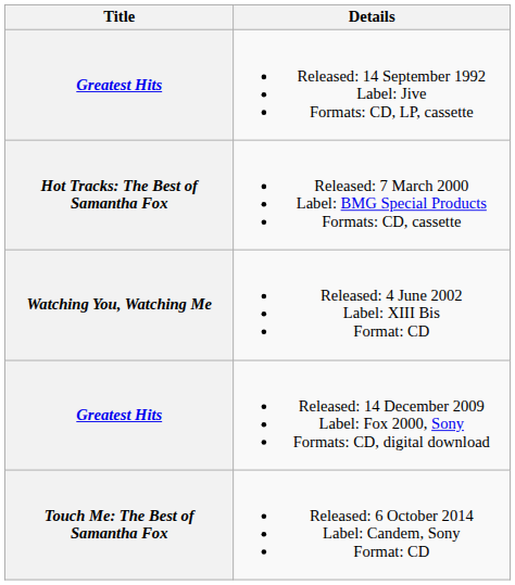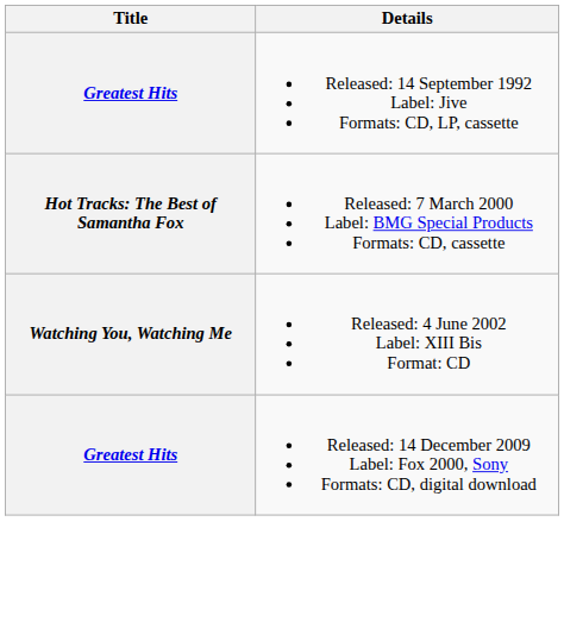 <table class="wikitable plainrowheaders" style="text-align:center">
 <tr>
 <th scope="col" style="width:14em;">Title</th>
 <th scope="col" style="width:17em;">Details</th>
 </tr>
 <tr>
 <th scope="row"><em><a href='#'>Greatest Hits</a></em></th>
 <td><br><ul><li>Released: 14 September 1992</li><li>Label: Jive</li><li>Formats: CD, LP, cassette</li></ul></td>
 </tr>
 <tr>
 <th scope="row"><em>Hot Tracks: The Best of<br>Samantha Fox</em></th>
 <td><br><ul><li>Released: 7 March 2000</li><li>Label: <a href='#'>BMG Special Products</a></li><li>Formats: CD, cassette</li></ul></td>
 </tr>
 <tr>
 <th scope="row"><em>Watching You, Watching Me</em><br></th>
 <td><br><ul><li>Released: 4 June 2002</li><li>Label: XIII Bis</li><li>Format: CD</li></ul></td>
 </tr>
 <tr>
 <th scope="row"><em><a href='#'>Greatest Hits</a></em></th>
 <td><br><ul><li>Released: 14 December 2009</li><li>Label: Fox 2000, <a href='#'>Sony</a></li><li>Formats: CD, digital download</li></ul></td>
 </tr>
-<tr>
-<th scope="row"><em>Touch Me: The Best of<br>Samantha Fox</em></th>
-<td><br><ul><li>Released: 6 October 2014</li><li>Label: Candem, Sony</li><li>Format: CD</li></ul></td>
-</tr>
 </table>
